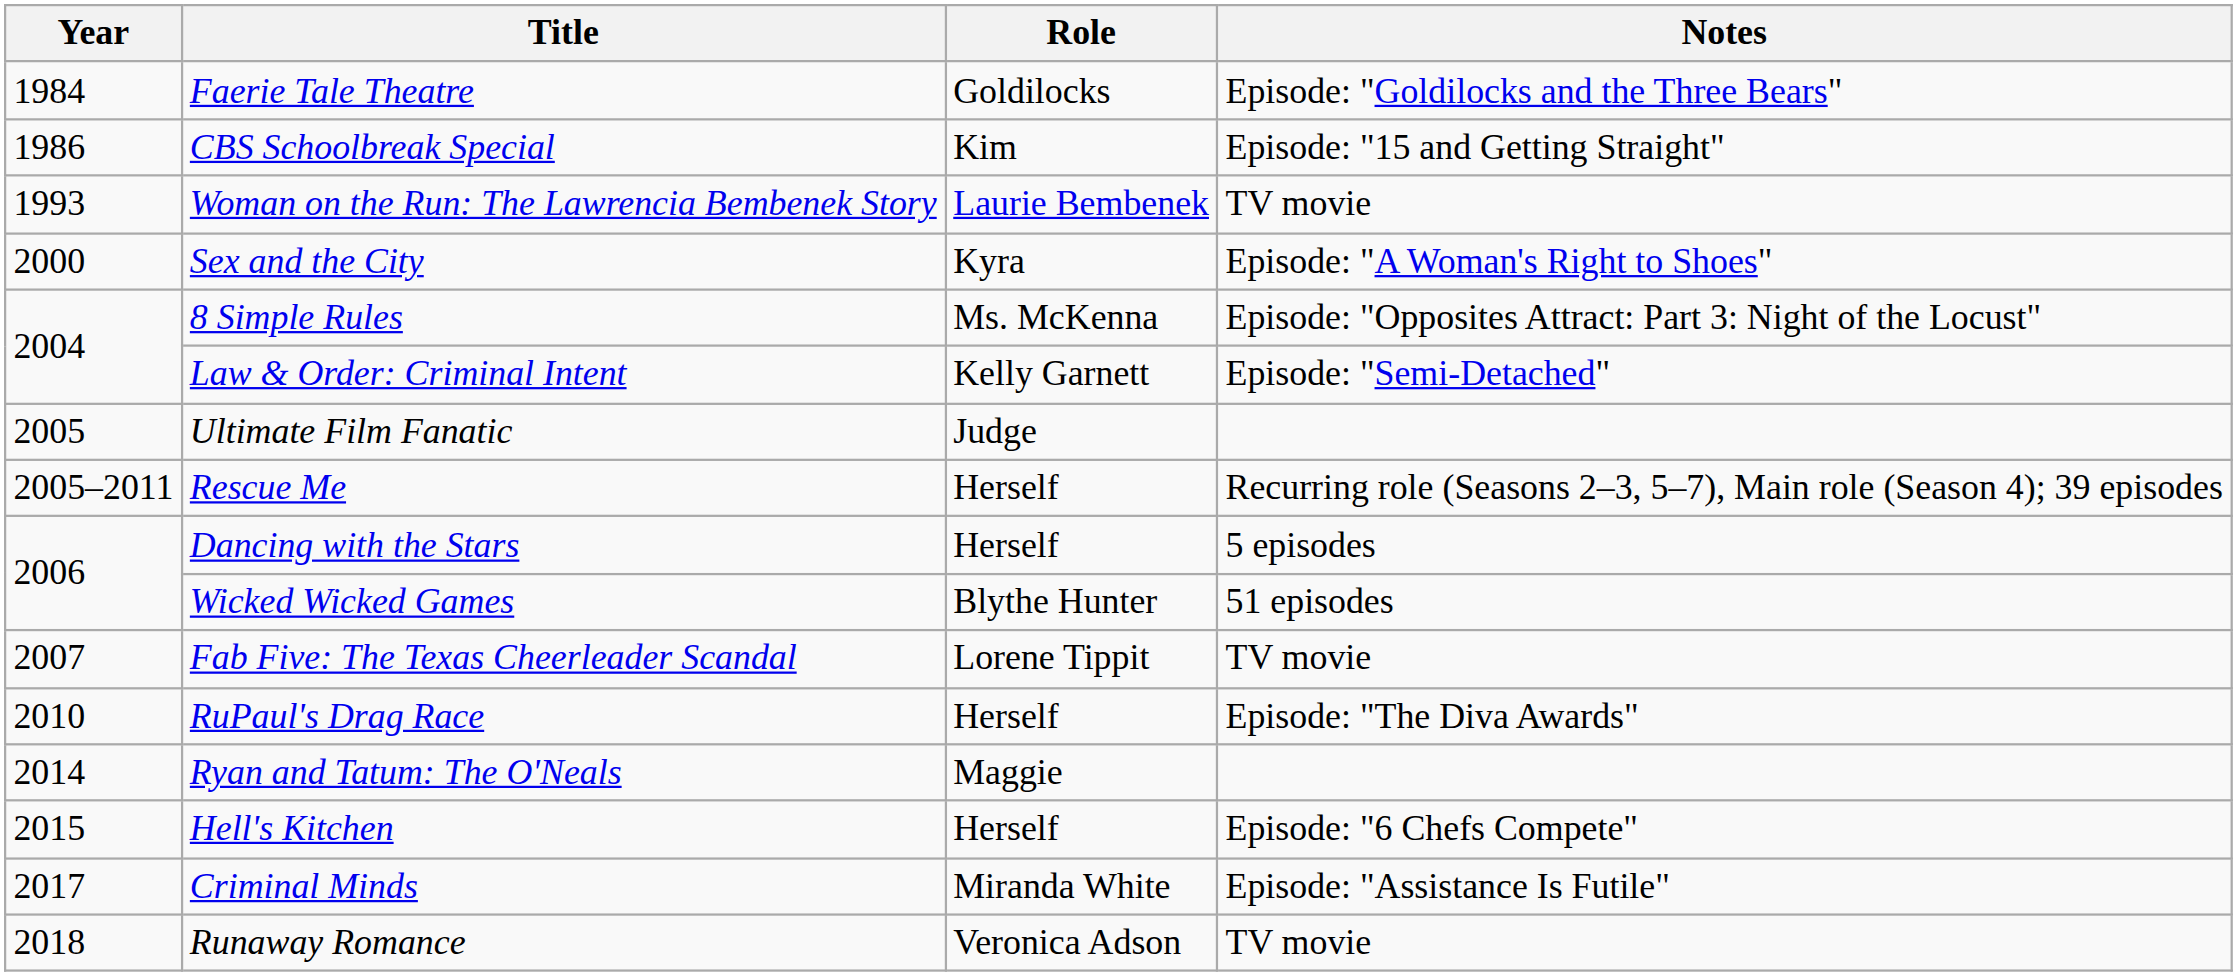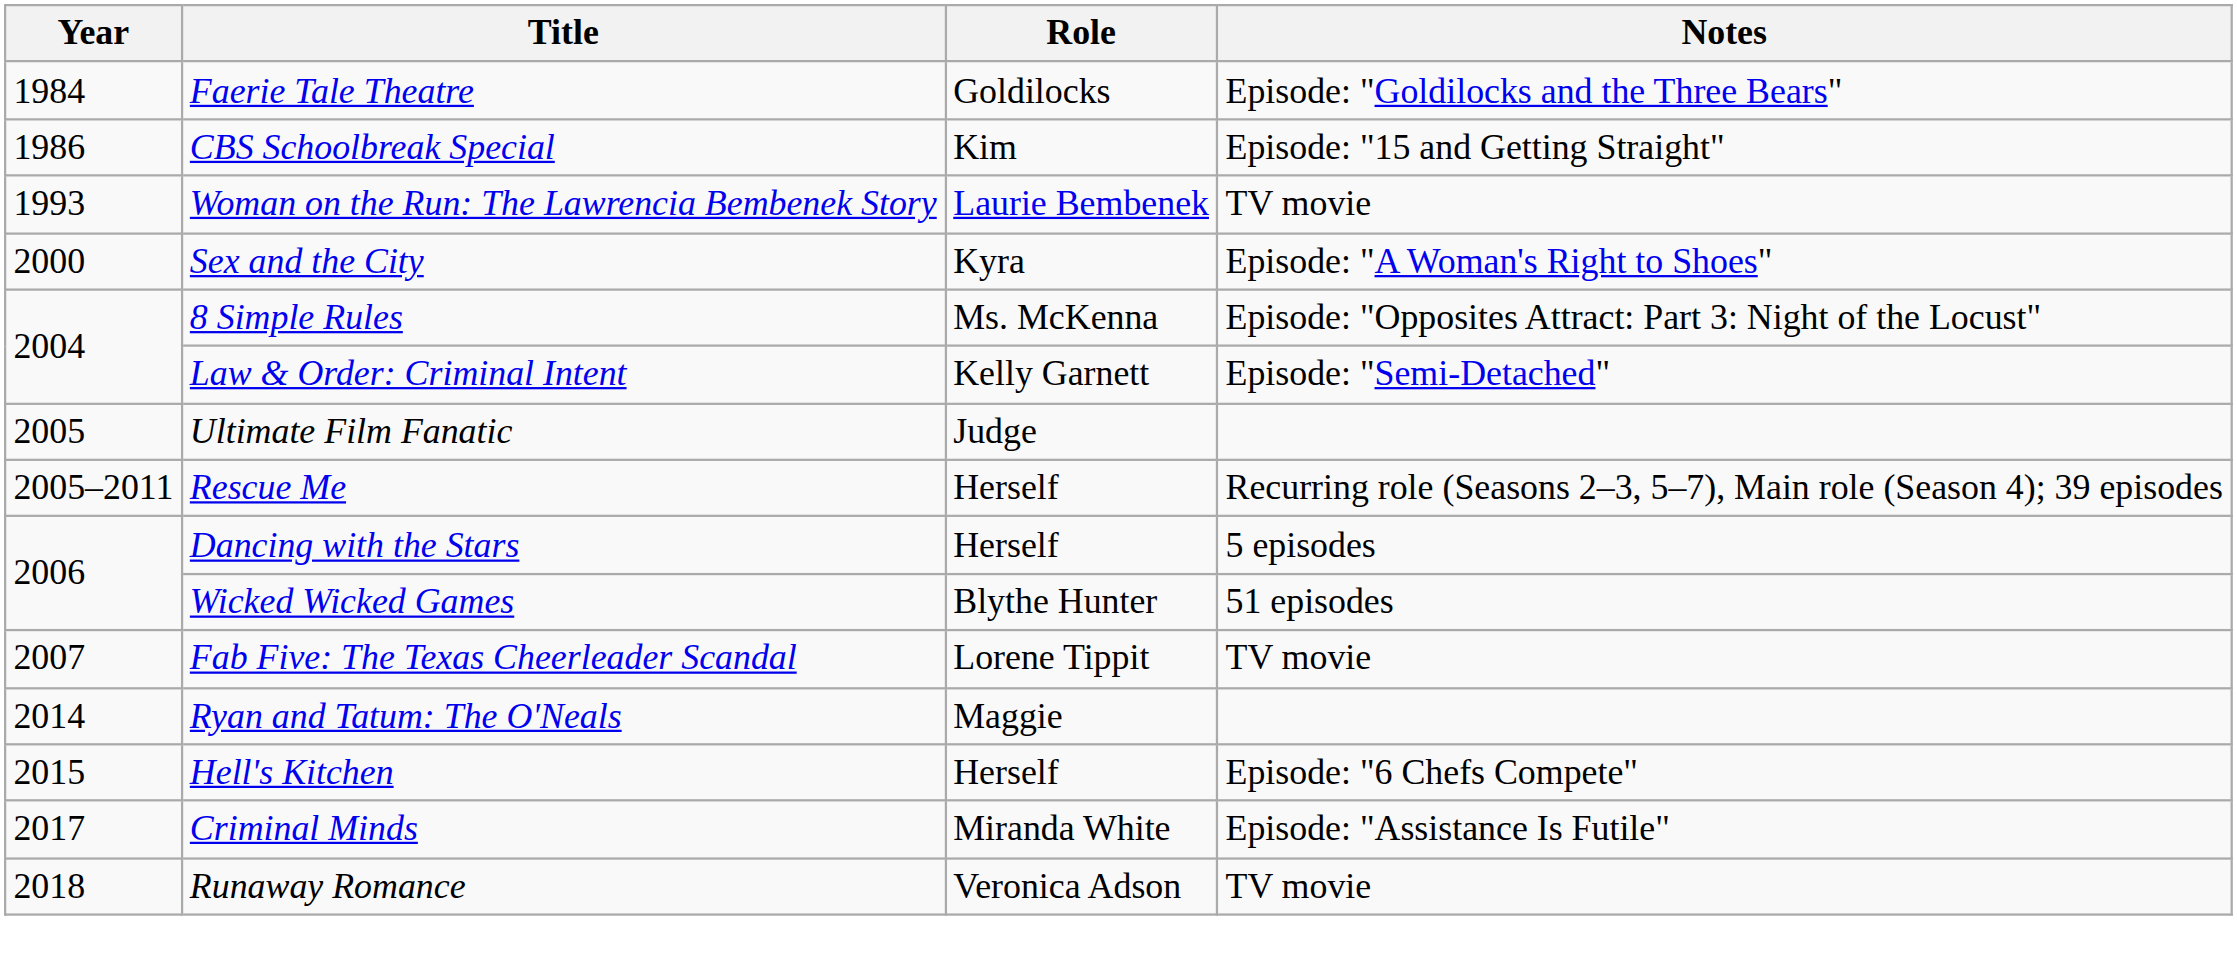 <table class="wikitable sortable">
 <tr>
 <th>Year</th>
 <th>Title</th>
 <th>Role</th>
 <th class="unsortable">Notes</th>
 </tr>
 <tr>
 <td>1984</td>
 <td><em><a href='#'>Faerie Tale Theatre</a></em></td>
 <td>Goldilocks</td>
 <td>Episode: "<a href='#'>Goldilocks and the Three Bears</a>"</td>
 </tr>
 <tr>
 <td>1986</td>
 <td><em><a href='#'>CBS Schoolbreak Special</a></em></td>
 <td>Kim</td>
 <td>Episode: "15 and Getting Straight"</td>
 </tr>
 <tr>
 <td>1993</td>
 <td><em><a href='#'>Woman on the Run: The Lawrencia Bembenek Story</a></em></td>
 <td><a href='#'>Laurie Bembenek</a></td>
 <td>TV movie</td>
 </tr>
 <tr>
 <td>2000</td>
 <td><em><a href='#'>Sex and the City</a></em></td>
 <td>Kyra</td>
 <td>Episode: "<a href='#'>A Woman's Right to Shoes</a>"</td>
 </tr>
 <tr>
 <td rowspan=2>2004</td>
 <td><em><a href='#'>8 Simple Rules</a></em></td>
 <td>Ms. McKenna</td>
 <td>Episode: "Opposites Attract: Part 3: Night of the Locust"</td>
 </tr>
 <tr>
 <td><em><a href='#'>Law & Order: Criminal Intent</a></em></td>
 <td>Kelly Garnett</td>
 <td>Episode: "<a href='#'>Semi-Detached</a>"</td>
 </tr>
 <tr>
 <td>2005</td>
 <td><em>Ultimate Film Fanatic</em></td>
 <td>Judge</td>
 <td></td>
 </tr>
 <tr>
 <td>2005–2011</td>
 <td><em><a href='#'>Rescue Me</a></em></td>
 <td>Herself</td>
 <td>Recurring role (Seasons 2–3, 5–7), Main role (Season 4); 39 episodes</td>
 </tr>
 <tr>
 <td rowspan=2>2006</td>
 <td><em><a href='#'>Dancing with the Stars</a></em></td>
 <td>Herself</td>
 <td>5 episodes</td>
 </tr>
 <tr>
 <td><em><a href='#'>Wicked Wicked Games</a></em></td>
 <td>Blythe Hunter</td>
 <td>51 episodes</td>
 </tr>
 <tr>
 <td>2007</td>
 <td><em><a href='#'>Fab Five: The Texas Cheerleader Scandal</a></em></td>
 <td>Lorene Tippit</td>
 <td>TV movie</td>
 </tr>
 <tr>
-<td>2010</td>
-<td><em><a href='#'>RuPaul's Drag Race</a></em></td>
-<td>Herself</td>
-<td>Episode: "The Diva Awards"</td>
-</tr>
-<tr>
 <td>2014</td>
 <td><em><a href='#'>Ryan and Tatum: The O'Neals</a></em></td>
 <td>Maggie</td>
 <td></td>
 </tr>
 <tr>
 <td>2015</td>
 <td><em><a href='#'>Hell's Kitchen</a></em></td>
 <td>Herself</td>
 <td>Episode: "6 Chefs Compete"</td>
 </tr>
 <tr>
 <td>2017</td>
 <td><em><a href='#'>Criminal Minds</a></em></td>
 <td>Miranda White</td>
 <td>Episode: "Assistance Is Futile"</td>
 </tr>
 <tr>
 <td>2018</td>
 <td><em>Runaway Romance</em></td>
 <td>Veronica Adson</td>
 <td>TV movie</td>
 </tr>
 </table>
